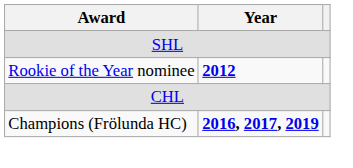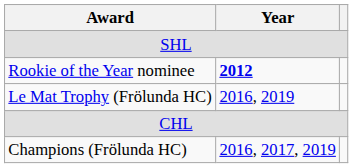 <table class="wikitable">
 <tr>
 <th>Award</th>
 <th>Year</th>
 <th></th>
 </tr>
 <tr ALIGN="center" bgcolor="#e0e0e0">
 <td colspan="3"><a href='#'>SHL</a></td>
 </tr>
 <tr>
 <td><a href='#'>Rookie of the Year</a> nominee</td>
 <td><strong><a href='#'>2012</a></strong></td>
 <td></td>
 </tr>
+<tr>
+<td><a href='#'>Le Mat Trophy</a> (Frölunda HC)</td>
+<td><a href='#'>2016</a>, <a href='#'>2019</a></td>
+<td></td>
+</tr>
 <tr ALIGN="center" bgcolor="#e0e0e0">
 <td colspan="3"><a href='#'>CHL</a></td>
 </tr>
 <tr>
 <td>Champions (Frölunda HC)</td>
-<td><strong><a href='#'>2016</a>, <a href='#'>2017</a>, <a href='#'>2019</a></strong></td>
+<td><a href='#'>2016</a>, <a href='#'>2017</a>, <a href='#'>2019</a></td>
 <td></td>
 </tr>
 </table>
